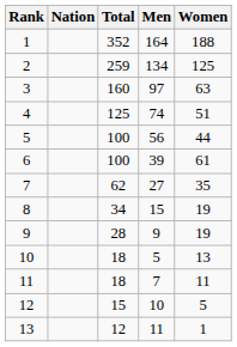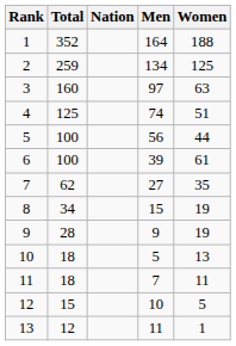 <table class="wikitable sortable" style="text-align:center">
 <tr>
 <th>Rank</th>
+<th>Total</th>
 <th>Nation</th>
-<th>Total</th>
 <th>Men</th>
 <th>Women</th>
 </tr>
 <tr>
 <td>1</td>
+<td>352</td>
 <td align=left></td>
-<td>352</td>
 <td>164</td>
 <td>188</td>
 </tr>
 <tr>
 <td>2</td>
+<td>259</td>
 <td align=left></td>
-<td>259</td>
 <td>134</td>
 <td>125</td>
 </tr>
 <tr>
 <td>3</td>
+<td>160</td>
 <td align=left></td>
-<td>160</td>
 <td>97</td>
 <td>63</td>
 </tr>
 <tr>
 <td>4</td>
+<td>125</td>
 <td align=left></td>
-<td>125</td>
 <td>74</td>
 <td>51</td>
 </tr>
 <tr>
 <td>5</td>
+<td>100</td>
 <td align=left></td>
-<td>100</td>
 <td>56</td>
 <td>44</td>
 </tr>
 <tr>
 <td>6</td>
+<td>100</td>
 <td align=left></td>
-<td>100</td>
 <td>39</td>
 <td>61</td>
 </tr>
 <tr>
 <td>7</td>
+<td>62</td>
 <td align=left></td>
-<td>62</td>
 <td>27</td>
 <td>35</td>
 </tr>
 <tr>
 <td>8</td>
+<td>34</td>
 <td align=left></td>
-<td>34</td>
 <td>15</td>
 <td>19</td>
 </tr>
 <tr>
 <td>9</td>
+<td>28</td>
 <td align=left></td>
-<td>28</td>
 <td>9</td>
 <td>19</td>
 </tr>
 <tr>
 <td>10</td>
+<td>18</td>
 <td align=left></td>
-<td>18</td>
 <td>5</td>
 <td>13</td>
 </tr>
 <tr>
 <td>11</td>
+<td>18</td>
 <td align=left></td>
-<td>18</td>
 <td>7</td>
 <td>11</td>
 </tr>
 <tr>
 <td>12</td>
+<td>15</td>
 <td align=left></td>
-<td>15</td>
 <td>10</td>
 <td>5</td>
 </tr>
 <tr>
 <td>13</td>
+<td>12</td>
 <td align=left></td>
-<td>12</td>
 <td>11</td>
 <td>1</td>
 </tr>
 </table>
